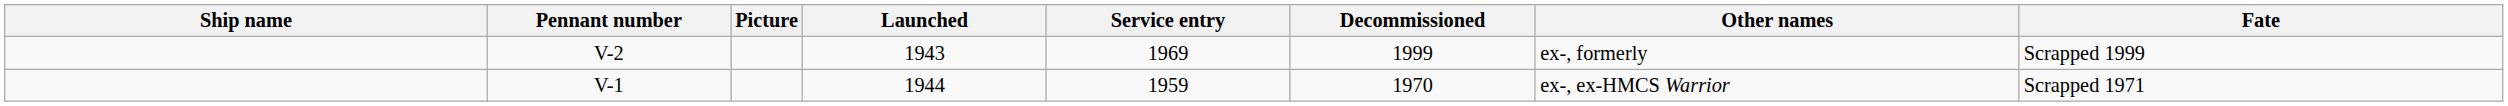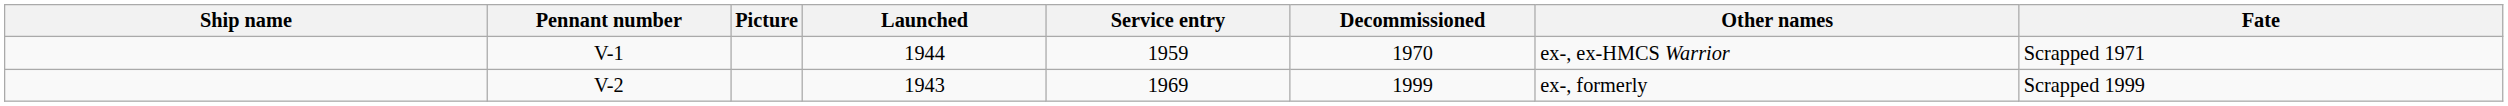 <table class="wikitable">
 <tr>
 <th width="20%">Ship name</th>
 <th width="10%">Pennant number</th>
 <th>Picture</th>
 <th width="10%">Launched</th>
 <th width="10%">Service entry</th>
 <th width="10%">Decommissioned</th>
 <th width="20%">Other names</th>
 <th width="20%">Fate</th>
 </tr>
 <tr>
 <td align="left"></td>
+<td align="center">V-1</td>
+<td></td>
+<td align="center">1944</td>
+<td align="center">1959</td>
+<td align="center">1970</td>
+<td align="left">ex-, ex-HMCS <em>Warrior</em></td>
+<td align="left">Scrapped 1971</td>
+</tr>
+<tr>
+<td align="left"></td>
 <td align="center">V-2</td>
 <td></td>
 <td align="center">1943</td>
 <td align="center">1969</td>
 <td align="center">1999</td>
 <td align="left">ex-, formerly </td>
 <td align="left">Scrapped 1999</td>
 </tr>
-<tr>
-<td align="left"></td>
-<td align="center">V-1</td>
-<td></td>
-<td align="center">1944</td>
-<td align="center">1959</td>
-<td align="center">1970</td>
-<td align="left">ex-, ex-HMCS <em>Warrior</em></td>
-<td align="left">Scrapped 1971</td>
-</tr>
 </table>
